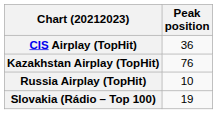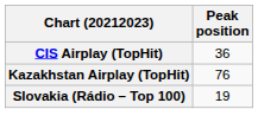 <table class="wikitable plainrowheaders sortable" style="text-align:center">
 <tr>
 <th scope="col">Chart (20212023)</th>
 <th scope="col">Peak<br>position</th>
 </tr>
 <tr>
 <th scope="row"><a href='#'>CIS</a> Airplay (TopHit)</th>
 <td>36</td>
 </tr>
 <tr>
 <th scope="row">Kazakhstan Airplay (TopHit)</th>
 <td>76</td>
 </tr>
 <tr>
-<th scope="row">Russia Airplay (TopHit)</th>
-<td>10</td>
-</tr>
-<tr>
 <th scope="row">Slovakia (Rádio – Top 100)</th>
 <td>19</td>
 </tr>
 </table>
